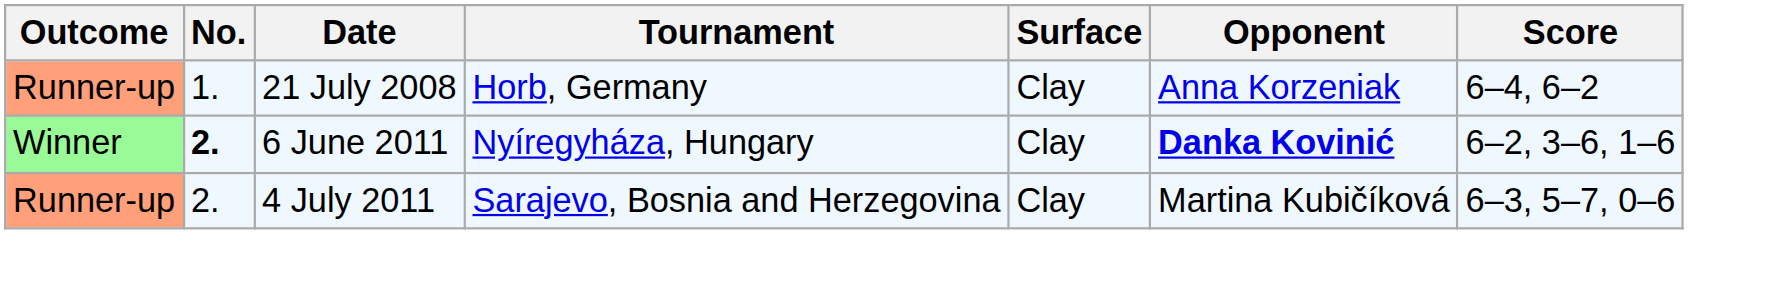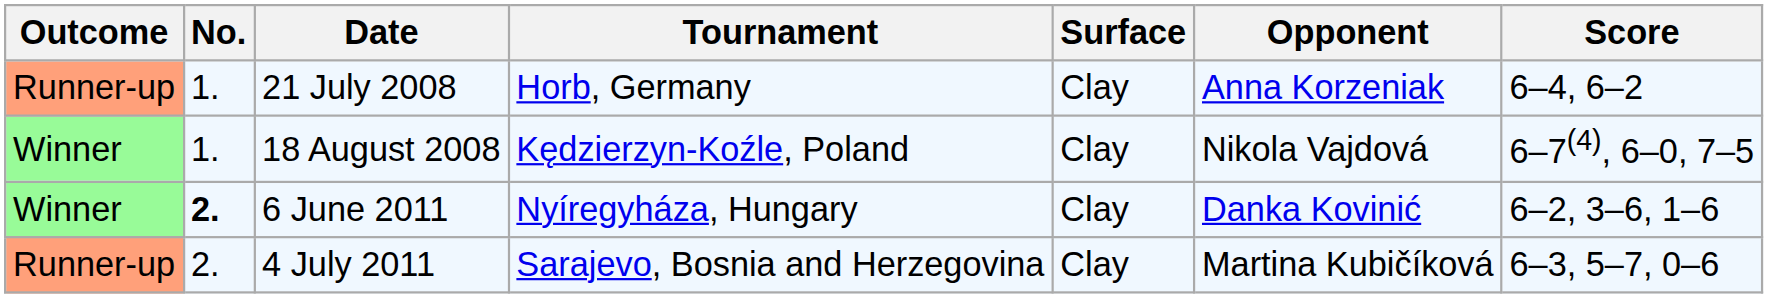 <table class="sortable wikitable" style=font-size:97%>
 <tr>
 <th>Outcome</th>
 <th>No.</th>
 <th>Date</th>
 <th>Tournament</th>
 <th>Surface</th>
 <th>Opponent</th>
 <th class="unsortable">Score</th>
 </tr>
 <tr style="background:#f0f8ff;">
 <td style="background:#ffa07a;">Runner-up</td>
 <td>1.</td>
 <td>21 July 2008</td>
 <td><a href='#'>Horb</a>, Germany</td>
 <td>Clay</td>
 <td> <a href='#'>Anna Korzeniak</a></td>
 <td>6–4, 6–2</td>
 </tr>
 <tr style="background:#f0f8ff;">
 <td style="background:#98fb98;">Winner</td>
+<td>1.</td>
+<td>18 August 2008</td>
+<td><a href='#'>Kędzierzyn-Koźle</a>, Poland</td>
+<td>Clay</td>
+<td> Nikola Vajdová</td>
+<td>6–7<sup>(4)</sup>, 6–0, 7–5</td>
+</tr>
+<tr style="background:#f0f8ff;">
+<td style="background:#98fb98;">Winner</td>
 <td><strong>2.</strong></td>
 <td>6 June 2011</td>
 <td><a href='#'>Nyíregyháza</a>, Hungary</td>
 <td>Clay</td>
-<td><strong> <a href='#'>Danka Kovinić</a></strong></td>
+<td> <a href='#'>Danka Kovinić</a></td>
 <td>6–2, 3–6, 1–6</td>
 </tr>
 <tr style="background:#f0f8ff;">
 <td style="background:#ffa07a;">Runner-up</td>
 <td>2.</td>
 <td>4 July 2011</td>
 <td><a href='#'>Sarajevo</a>, Bosnia and Herzegovina</td>
 <td>Clay</td>
 <td> Martina Kubičíková</td>
 <td>6–3, 5–7, 0–6</td>
 </tr>
 </table>
